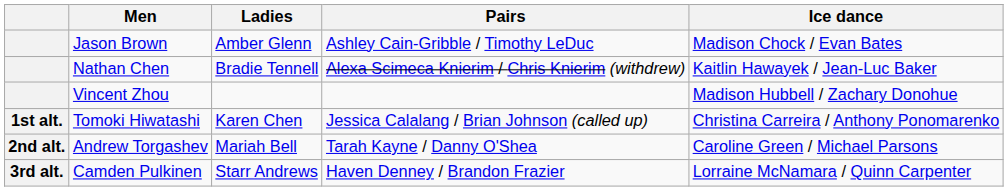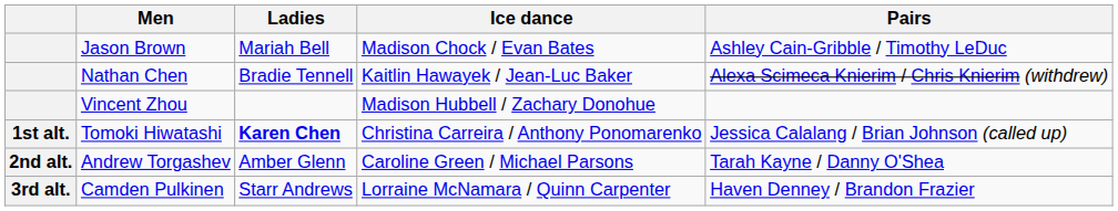 <table class="wikitable">
 <tr>
 <th></th>
 <th>Men</th>
 <th>Ladies</th>
+<th>Ice dance</th>
 <th>Pairs</th>
-<th>Ice dance</th>
 </tr>
 <tr>
 <th></th>
 <td><a href='#'>Jason Brown</a></td>
-<td><a href='#'>Amber Glenn</a></td>
+<td><a href='#'>Mariah Bell</a></td>
+<td><a href='#'>Madison Chock</a> / <a href='#'>Evan Bates</a></td>
 <td><a href='#'>Ashley Cain-Gribble</a> / <a href='#'>Timothy LeDuc</a></td>
-<td><a href='#'>Madison Chock</a> / <a href='#'>Evan Bates</a></td>
 </tr>
 <tr>
 <th></th>
 <td><a href='#'>Nathan Chen</a></td>
 <td><a href='#'>Bradie Tennell</a></td>
+<td><a href='#'>Kaitlin Hawayek</a> / <a href='#'>Jean-Luc Baker</a></td>
 <td><s><a href='#'>Alexa Scimeca Knierim</a> / <a href='#'>Chris Knierim</a></s> <em>(withdrew)</em></td>
-<td><a href='#'>Kaitlin Hawayek</a> / <a href='#'>Jean-Luc Baker</a></td>
 </tr>
 <tr>
 <th></th>
 <td><a href='#'>Vincent Zhou</a></td>
 <td></td>
+<td><a href='#'>Madison Hubbell</a> / <a href='#'>Zachary Donohue</a></td>
 <td></td>
-<td><a href='#'>Madison Hubbell</a> / <a href='#'>Zachary Donohue</a></td>
 </tr>
 <tr>
 <th>1st alt.</th>
 <td><a href='#'>Tomoki Hiwatashi</a></td>
-<td><a href='#'>Karen Chen</a></td>
+<td><strong><a href='#'>Karen Chen</a></strong></td>
+<td><a href='#'>Christina Carreira</a> / <a href='#'>Anthony Ponomarenko</a></td>
 <td><a href='#'>Jessica Calalang</a> / <a href='#'>Brian Johnson</a> <em>(called up)</em></td>
-<td><a href='#'>Christina Carreira</a> / <a href='#'>Anthony Ponomarenko</a></td>
 </tr>
 <tr>
 <th>2nd alt.</th>
 <td><a href='#'>Andrew Torgashev</a></td>
-<td><a href='#'>Mariah Bell</a></td>
+<td><a href='#'>Amber Glenn</a></td>
+<td><a href='#'>Caroline Green</a> / <a href='#'>Michael Parsons</a></td>
 <td><a href='#'>Tarah Kayne</a> / <a href='#'>Danny O'Shea</a></td>
-<td><a href='#'>Caroline Green</a> / <a href='#'>Michael Parsons</a></td>
 </tr>
 <tr>
 <th>3rd alt.</th>
 <td><a href='#'>Camden Pulkinen</a></td>
 <td><a href='#'>Starr Andrews</a></td>
+<td><a href='#'>Lorraine McNamara</a> / <a href='#'>Quinn Carpenter</a></td>
 <td><a href='#'>Haven Denney</a> / <a href='#'>Brandon Frazier</a></td>
-<td><a href='#'>Lorraine McNamara</a> / <a href='#'>Quinn Carpenter</a></td>
 </tr>
 </table>
